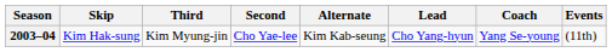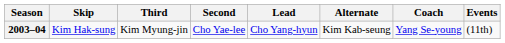 <table class="wikitable">
 <tr>
 <th scope="col" width=60>Season</th>
 <th scope="col">Skip</th>
 <th scope="col">Third</th>
 <th scope="col">Second</th>
+<th scope="col">Lead</th>
 <th scope="col">Alternate</th>
-<th scope="col">Lead</th>
 <th scope="col">Coach</th>
 <th scope="col">Events</th>
 </tr>
 <tr>
 <th scope="row">2003–04</th>
 <td><a href='#'>Kim Hak-sung</a></td>
 <td>Kim Myung-jin</td>
 <td><a href='#'>Cho Yae-lee</a></td>
+<td><a href='#'>Cho Yang-hyun</a></td>
 <td>Kim Kab-seung</td>
-<td><a href='#'>Cho Yang-hyun</a></td>
 <td><a href='#'>Yang Se-young</a></td>
 <td> (11th)</td>
 </tr>
 </table>
